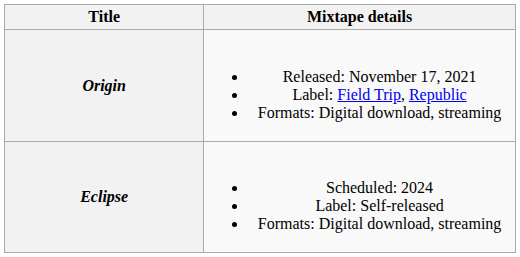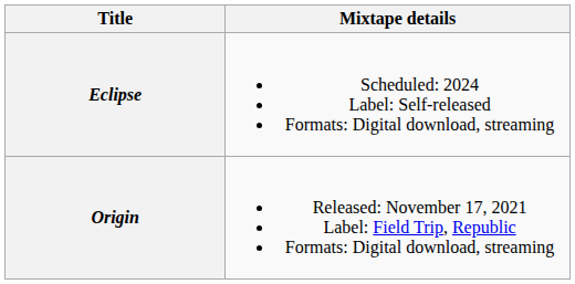 <table class="wikitable plainrowheaders" style="text-align:center;">
 <tr>
 <th scope="col" style="width:12em;">Title</th>
 <th scope="col" style="width:19em;">Mixtape details</th>
 </tr>
 <tr>
+<th scope="row"><em>Eclipse</em> </th>
+<td><br><ul><li>Scheduled: 2024</li><li>Label: Self-released</li><li>Formats: Digital download, streaming</li></ul></td>
+</tr>
+<tr>
 <th scope="row"><em>Origin</em></th>
 <td><br><ul><li>Released: November 17, 2021</li><li>Label: <a href='#'>Field Trip</a>, <a href='#'>Republic</a></li><li>Formats: Digital download, streaming</li></ul></td>
 </tr>
-<tr>
-<th scope="row"><em>Eclipse</em> </th>
-<td><br><ul><li>Scheduled: 2024</li><li>Label: Self-released</li><li>Formats: Digital download, streaming</li></ul></td>
-</tr>
 </table>
